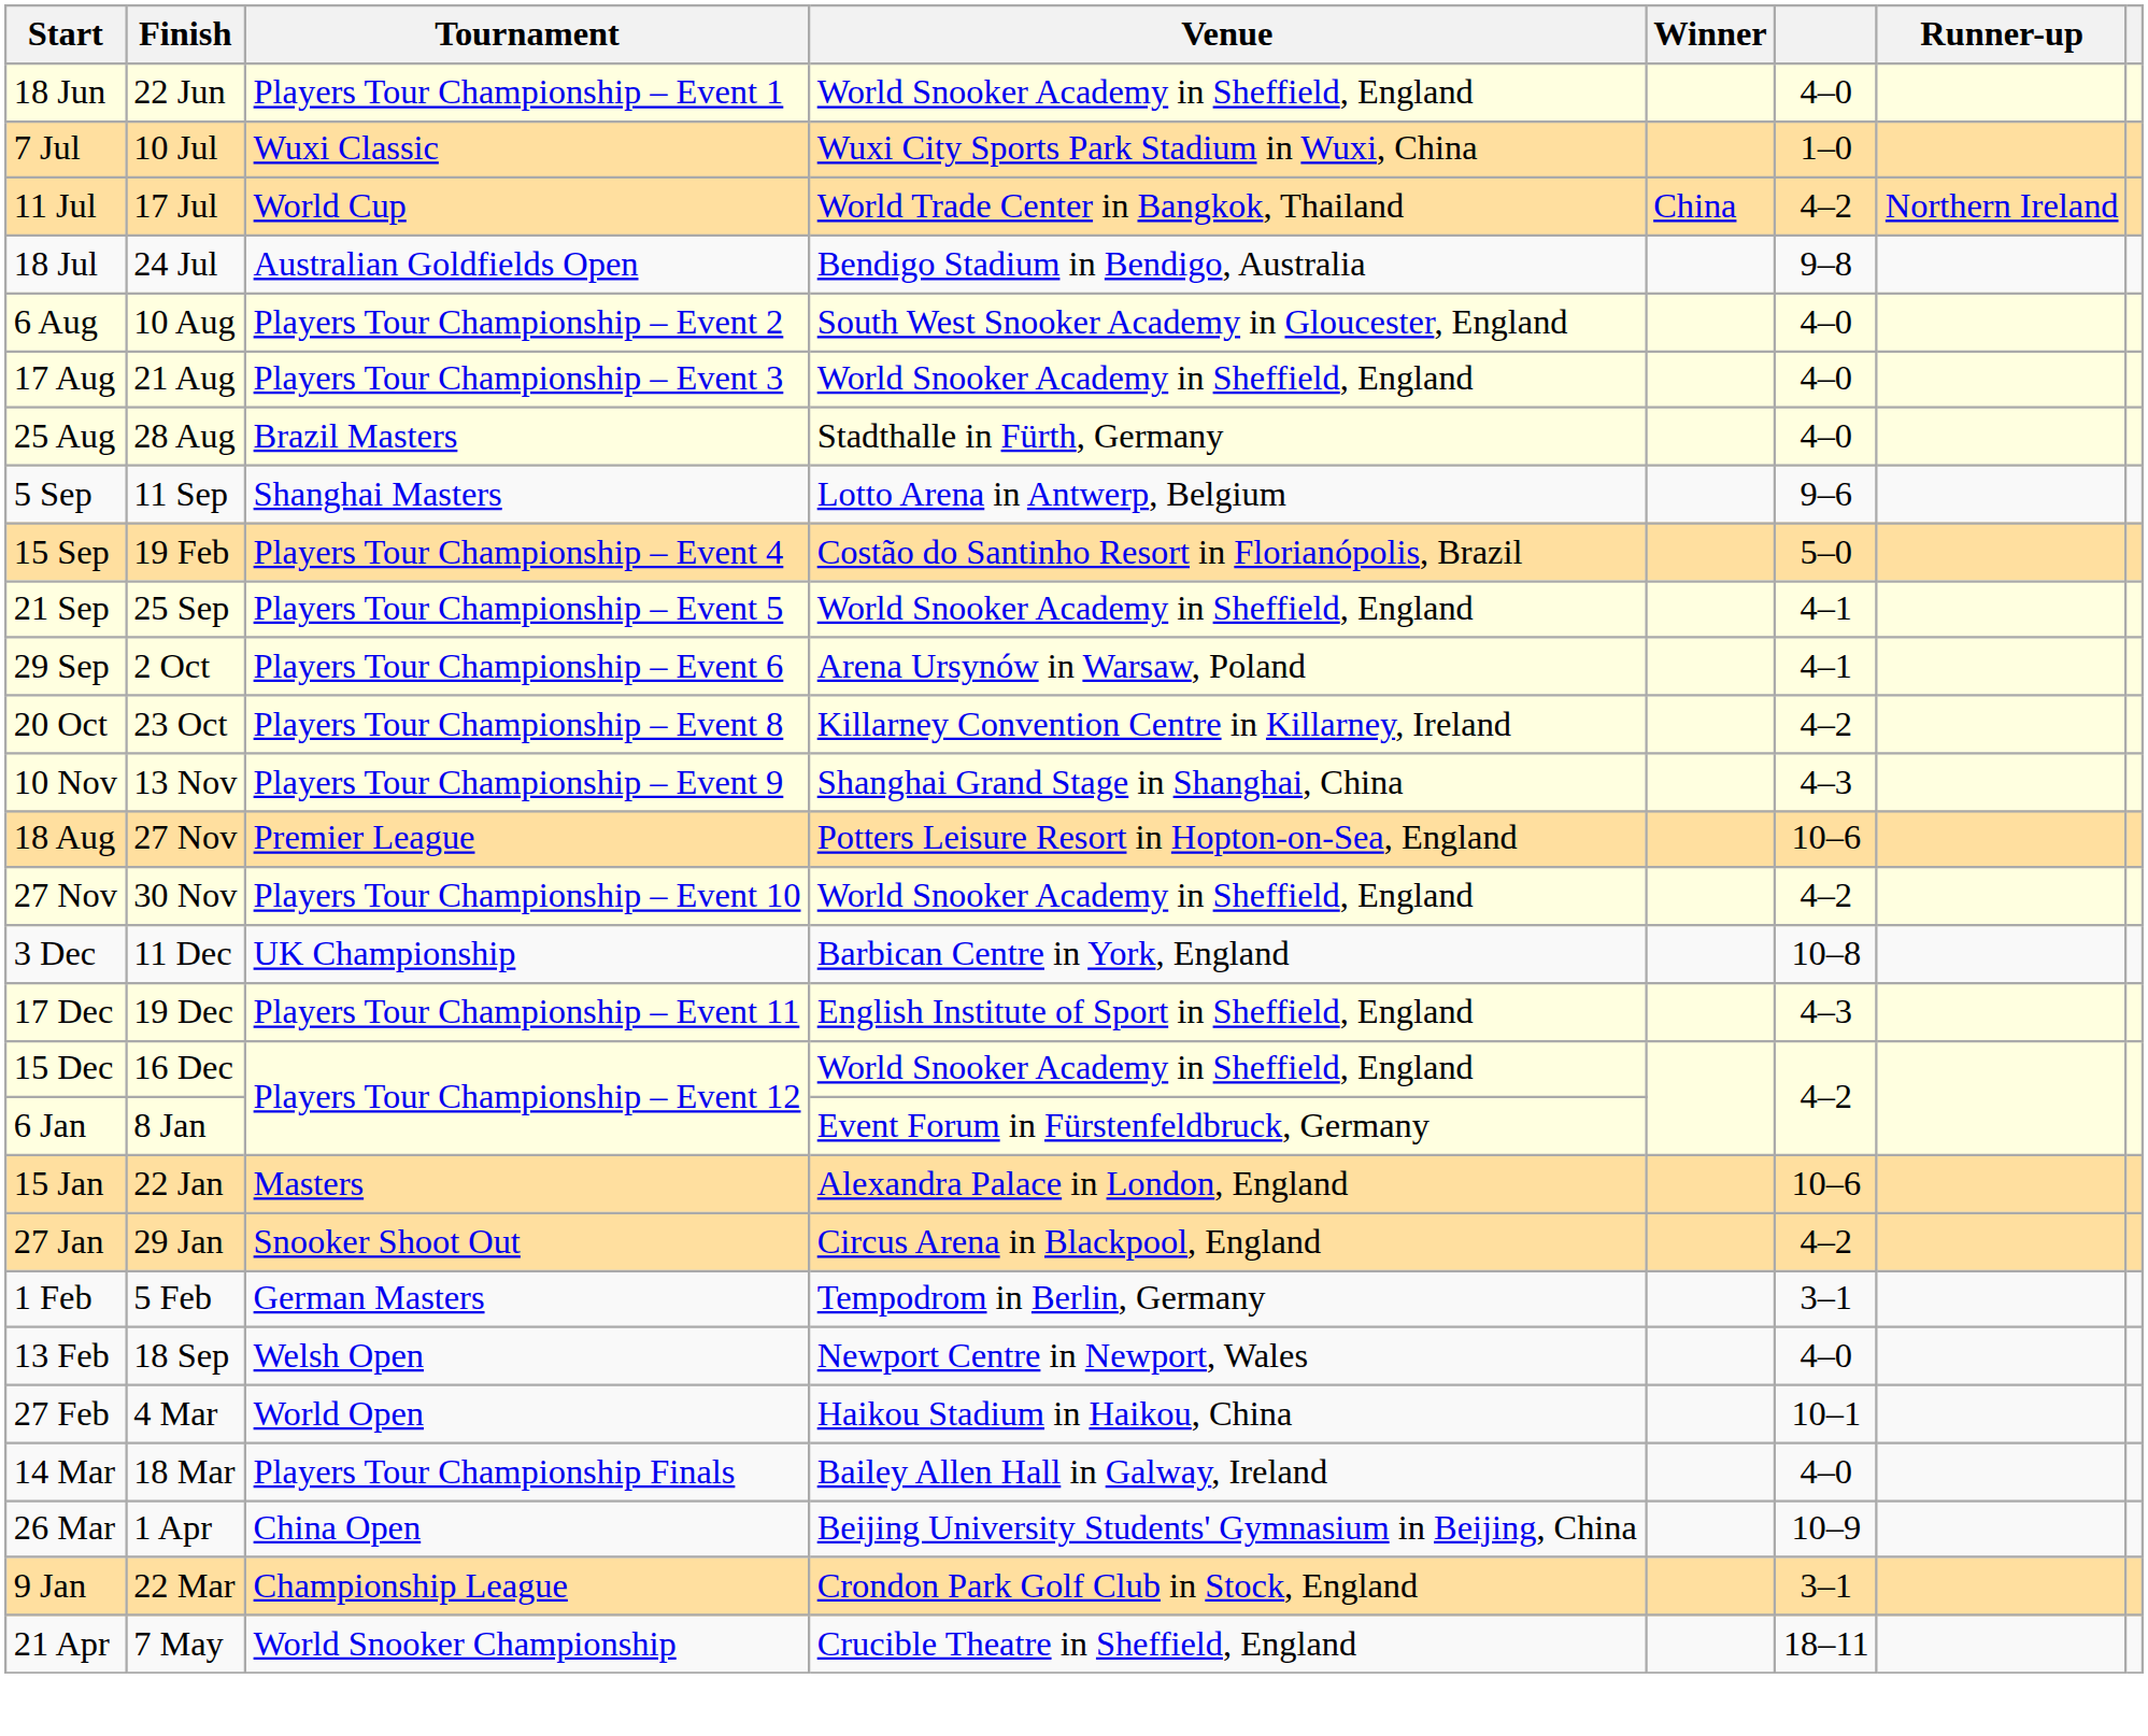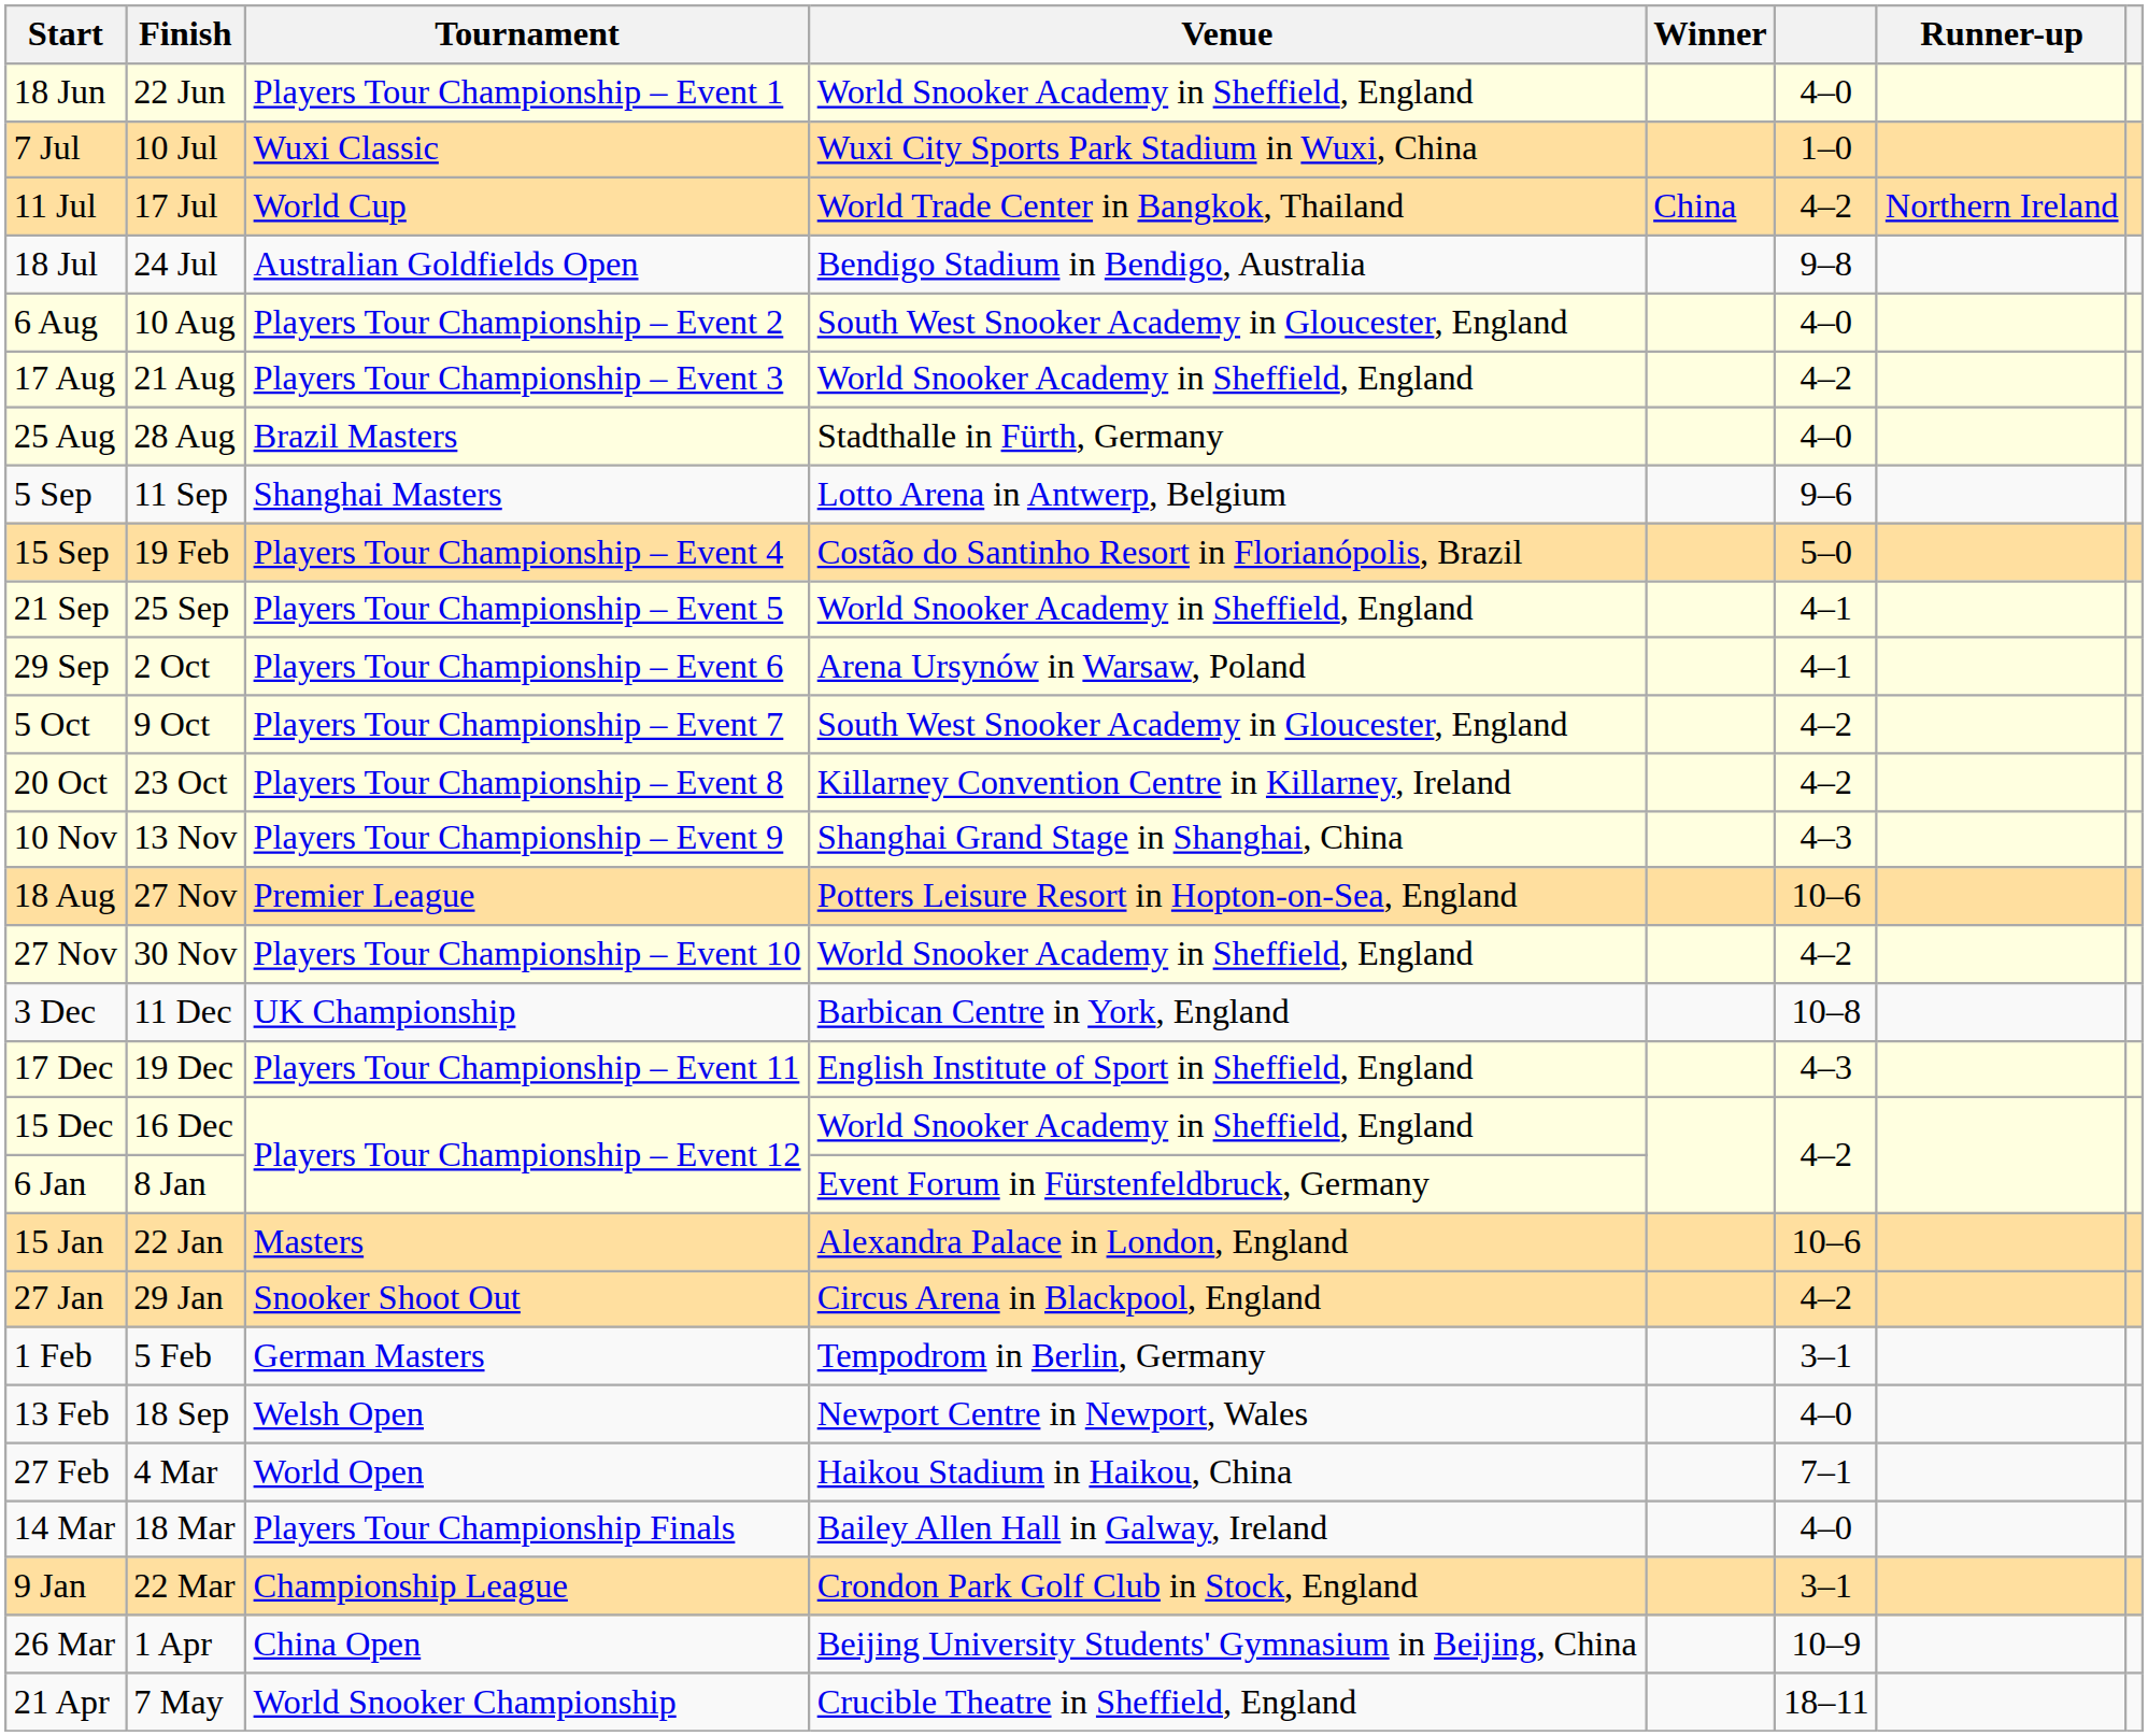 <table class="wikitable" style="font-size: 90%">
 <tr>
 <th>Start</th>
 <th>Finish</th>
 <th>Tournament</th>
 <th>Venue</th>
 <th>Winner</th>
 <th></th>
 <th>Runner-up</th>
 <th></th>
 </tr>
 <tr style="background:lightyellow">
 <td>18 Jun</td>
 <td>22 Jun</td>
 <td><a href='#'>Players Tour Championship – Event 1</a></td>
 <td><a href='#'>World Snooker Academy</a> in <a href='#'>Sheffield</a>, England</td>
 <td></td>
 <td style="text-align:center;">4–0</td>
 <td></td>
 <td style="text-align:center;"></td>
 </tr>
 <tr style="background:#ffdf9f;">
 <td>7 Jul</td>
 <td>10 Jul</td>
 <td><a href='#'>Wuxi Classic</a></td>
 <td><a href='#'>Wuxi City Sports Park Stadium</a> in <a href='#'>Wuxi</a>, China</td>
 <td></td>
 <td style="text-align:center;">1–0</td>
 <td></td>
 <td style="text-align:center;"></td>
 </tr>
 <tr style="background:#ffdf9f;">
 <td>11 Jul</td>
 <td>17 Jul</td>
 <td><a href='#'>World Cup</a></td>
 <td><a href='#'>World Trade Center</a> in <a href='#'>Bangkok</a>, Thailand</td>
 <td> <a href='#'>China</a></td>
 <td style="text-align:center;">4–2</td>
 <td> <a href='#'>Northern Ireland</a></td>
 <td style="text-align:center;"></td>
 </tr>
 <tr>
 <td>18 Jul</td>
 <td>24 Jul</td>
 <td><a href='#'>Australian Goldfields Open</a></td>
 <td><a href='#'>Bendigo Stadium</a> in <a href='#'>Bendigo</a>, Australia</td>
 <td></td>
 <td style="text-align:center;">9–8</td>
 <td></td>
 <td style="text-align:center;"></td>
 </tr>
 <tr style="background:lightyellow">
 <td>6 Aug</td>
 <td>10 Aug</td>
 <td><a href='#'>Players Tour Championship – Event 2</a></td>
 <td><a href='#'>South West Snooker Academy</a> in <a href='#'>Gloucester</a>, England</td>
 <td></td>
 <td style="text-align:center;">4–0</td>
 <td></td>
 <td style="text-align:center;"></td>
 </tr>
 <tr style="background:lightyellow">
 <td>17 Aug</td>
 <td>21 Aug</td>
 <td><a href='#'>Players Tour Championship – Event 3</a></td>
 <td><a href='#'>World Snooker Academy</a> in <a href='#'>Sheffield</a>, England</td>
 <td></td>
-<td style="text-align:center;">4–0</td>
+<td style="text-align:center;">4–2</td>
 <td></td>
 <td style="text-align:center;"></td>
 </tr>
 <tr style="background:lightyellow">
 <td>25 Aug</td>
 <td>28 Aug</td>
 <td><a href='#'>Brazil Masters</a></td>
 <td>Stadthalle in <a href='#'>Fürth</a>, Germany</td>
 <td></td>
 <td style="text-align:center;">4–0</td>
 <td></td>
 <td style="text-align:center;"></td>
 </tr>
 <tr>
 <td>5 Sep</td>
 <td>11 Sep</td>
 <td><a href='#'>Shanghai Masters</a></td>
 <td><a href='#'>Lotto Arena</a> in <a href='#'>Antwerp</a>, Belgium</td>
 <td></td>
 <td style="text-align:center;">9–6</td>
 <td></td>
 <td style="text-align:center;"></td>
 </tr>
 <tr style="background:#ffdf9f;">
 <td>15 Sep</td>
 <td>19 Feb</td>
 <td><a href='#'>Players Tour Championship – Event 4</a></td>
 <td><a href='#'>Costão do Santinho Resort</a> in <a href='#'>Florianópolis</a>, Brazil</td>
 <td></td>
 <td style="text-align:center;">5–0</td>
 <td></td>
 <td style="text-align:center;"></td>
 </tr>
 <tr style="background:lightyellow">
 <td>21 Sep</td>
 <td>25 Sep</td>
 <td><a href='#'>Players Tour Championship – Event 5</a></td>
 <td><a href='#'>World Snooker Academy</a> in <a href='#'>Sheffield</a>, England</td>
 <td></td>
 <td style="text-align:center;">4–1</td>
 <td></td>
 <td style="text-align:center;"></td>
 </tr>
 <tr style="background:lightyellow">
 <td>29 Sep</td>
 <td>2 Oct</td>
 <td><a href='#'>Players Tour Championship – Event 6</a></td>
 <td><a href='#'>Arena Ursynów</a> in <a href='#'>Warsaw</a>, Poland</td>
 <td></td>
 <td style="text-align:center;">4–1</td>
+<td></td>
+<td style="text-align:center;"></td>
+</tr>
+<tr style="background:lightyellow">
+<td>5 Oct</td>
+<td>9 Oct</td>
+<td><a href='#'>Players Tour Championship – Event 7</a></td>
+<td><a href='#'>South West Snooker Academy</a> in <a href='#'>Gloucester</a>, England</td>
+<td></td>
+<td style="text-align:center;">4–2</td>
 <td></td>
 <td style="text-align:center;"></td>
 </tr>
 <tr style="background:lightyellow">
 <td>20 Oct</td>
 <td>23 Oct</td>
 <td><a href='#'>Players Tour Championship – Event 8</a></td>
 <td><a href='#'>Killarney Convention Centre</a> in <a href='#'>Killarney</a>, Ireland</td>
 <td></td>
 <td style="text-align:center;">4–2</td>
 <td></td>
 <td style="text-align:center;"></td>
 </tr>
 <tr style="background:lightyellow">
 <td>10 Nov</td>
 <td>13 Nov</td>
 <td><a href='#'>Players Tour Championship – Event 9</a></td>
 <td><a href='#'>Shanghai Grand Stage</a> in <a href='#'>Shanghai</a>, China</td>
 <td></td>
 <td style="text-align:center;">4–3</td>
 <td></td>
 <td style="text-align:center;"></td>
 </tr>
 <tr style="background:#ffdf9f;">
 <td>18 Aug</td>
 <td>27 Nov</td>
 <td><a href='#'>Premier League</a></td>
 <td><a href='#'>Potters Leisure Resort</a> in <a href='#'>Hopton-on-Sea</a>, England</td>
 <td></td>
 <td style="text-align:center;">10–6</td>
 <td></td>
 <td style="text-align:center;"></td>
 </tr>
 <tr style="background:lightyellow">
 <td>27 Nov</td>
 <td>30 Nov</td>
 <td><a href='#'>Players Tour Championship – Event 10</a></td>
 <td><a href='#'>World Snooker Academy</a> in <a href='#'>Sheffield</a>, England</td>
 <td></td>
 <td style="text-align:center;">4–2</td>
 <td></td>
 <td style="text-align:center;"></td>
 </tr>
 <tr>
 <td>3 Dec</td>
 <td>11 Dec</td>
 <td><a href='#'>UK Championship</a></td>
 <td><a href='#'>Barbican Centre</a> in <a href='#'>York</a>, England</td>
 <td></td>
 <td style="text-align:center;">10–8</td>
 <td></td>
 <td style="text-align:center;"></td>
 </tr>
 <tr style="background:lightyellow">
 <td>17 Dec</td>
 <td>19 Dec</td>
 <td><a href='#'>Players Tour Championship – Event 11</a></td>
 <td><a href='#'>English Institute of Sport</a> in <a href='#'>Sheffield</a>, England</td>
 <td></td>
 <td style="text-align:center;">4–3</td>
 <td></td>
 <td style="text-align:center;"></td>
 </tr>
 <tr style="background:lightyellow">
 <td>15 Dec</td>
 <td>16 Dec</td>
 <td rowspan="2"><a href='#'>Players Tour Championship – Event 12</a></td>
 <td><a href='#'>World Snooker Academy</a> in <a href='#'>Sheffield</a>, England</td>
 <td rowspan="2"></td>
 <td rowspan="2"  style="text-align:center;">4–2</td>
 <td rowspan="2"></td>
 <td rowspan="2"  style="text-align:center;"></td>
 </tr>
 <tr style="background:lightyellow">
 <td>6 Jan</td>
 <td>8 Jan</td>
 <td><a href='#'>Event Forum</a> in <a href='#'>Fürstenfeldbruck</a>, Germany</td>
 </tr>
 <tr style="background:#ffdf9f;">
 <td>15 Jan</td>
 <td>22 Jan</td>
 <td><a href='#'>Masters</a></td>
 <td><a href='#'>Alexandra Palace</a> in <a href='#'>London</a>, England</td>
 <td></td>
 <td style="text-align:center;">10–6</td>
 <td></td>
 <td style="text-align:center;"></td>
 </tr>
 <tr style="background:#ffdf9f;">
 <td>27 Jan</td>
 <td>29 Jan</td>
 <td><a href='#'>Snooker Shoot Out</a></td>
 <td><a href='#'>Circus Arena</a> in <a href='#'>Blackpool</a>, England</td>
 <td></td>
 <td style="text-align:center;">4–2</td>
 <td></td>
 <td style="text-align:center;"></td>
 </tr>
 <tr>
 <td>1 Feb</td>
 <td>5 Feb</td>
 <td><a href='#'>German Masters</a></td>
 <td><a href='#'>Tempodrom</a> in <a href='#'>Berlin</a>, Germany</td>
 <td></td>
 <td style="text-align:center;">3–1</td>
 <td></td>
 <td style="text-align:center;"></td>
 </tr>
 <tr>
 <td>13 Feb</td>
 <td>18 Sep</td>
 <td><a href='#'>Welsh Open</a></td>
 <td><a href='#'>Newport Centre</a> in <a href='#'>Newport</a>, Wales</td>
 <td></td>
 <td style="text-align:center;">4–0</td>
 <td></td>
 <td style="text-align:center;"></td>
 </tr>
 <tr>
 <td>27 Feb</td>
 <td>4 Mar</td>
 <td><a href='#'>World Open</a></td>
 <td><a href='#'>Haikou Stadium</a> in <a href='#'>Haikou</a>, China</td>
 <td></td>
-<td style="text-align:center;">10–1</td>
+<td style="text-align:center;">7–1</td>
 <td></td>
 <td style="text-align:center;"></td>
 </tr>
 <tr>
 <td>14 Mar</td>
 <td>18 Mar</td>
 <td><a href='#'>Players Tour Championship Finals</a></td>
 <td><a href='#'>Bailey Allen Hall</a> in <a href='#'>Galway</a>, Ireland</td>
 <td></td>
 <td style="text-align:center;">4–0</td>
-<td></td>
-<td style="text-align:center;"></td>
-</tr>
-<tr>
-<td>26 Mar</td>
-<td>1 Apr</td>
-<td><a href='#'>China Open</a></td>
-<td><a href='#'>Beijing University Students' Gymnasium</a> in <a href='#'>Beijing</a>, China</td>
-<td></td>
-<td style="text-align:center;">10–9</td>
 <td></td>
 <td style="text-align:center;"></td>
 </tr>
 <tr style="background:#ffdf9f;">
 <td>9 Jan</td>
 <td>22 Mar</td>
 <td><a href='#'>Championship League</a></td>
 <td><a href='#'>Crondon Park Golf Club</a> in <a href='#'>Stock</a>, England</td>
 <td></td>
 <td style="text-align:center;">3–1</td>
 <td></td>
 <td style="text-align:center;"></td>
 </tr>
 <tr>
+<td>26 Mar</td>
+<td>1 Apr</td>
+<td><a href='#'>China Open</a></td>
+<td><a href='#'>Beijing University Students' Gymnasium</a> in <a href='#'>Beijing</a>, China</td>
+<td></td>
+<td style="text-align:center;">10–9</td>
+<td></td>
+<td style="text-align:center;"></td>
+</tr>
+<tr>
 <td>21 Apr</td>
 <td>7 May</td>
 <td><a href='#'>World Snooker Championship</a></td>
 <td><a href='#'>Crucible Theatre</a> in <a href='#'>Sheffield</a>, England</td>
 <td></td>
 <td style="text-align:center;">18–11</td>
 <td></td>
 <td style="text-align:center;"></td>
 </tr>
 </table>
